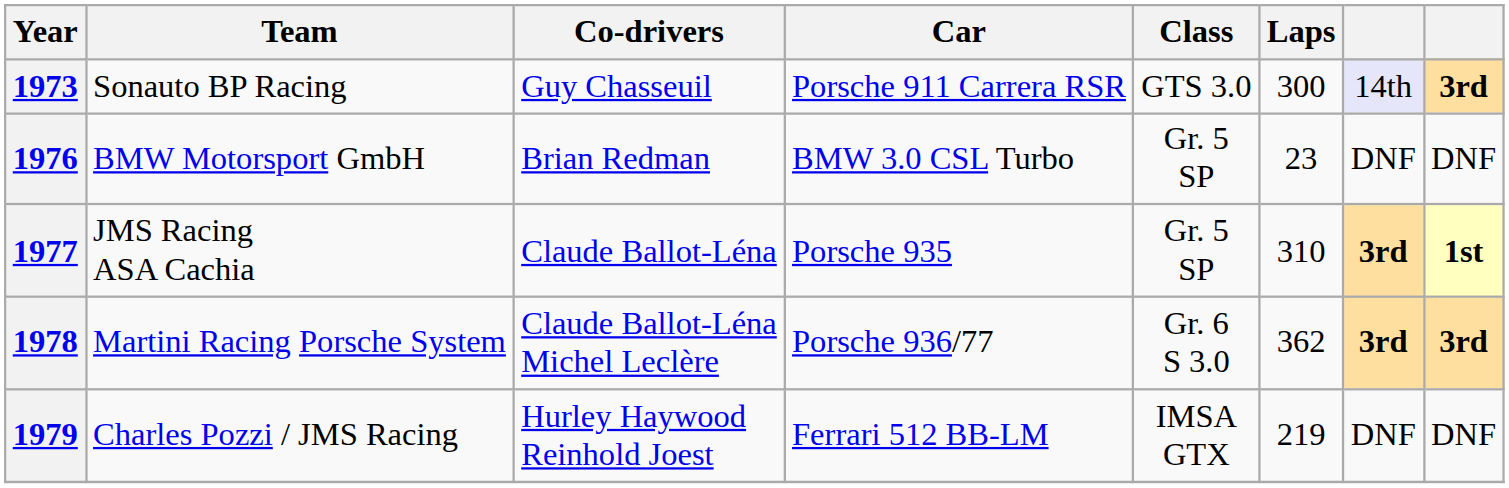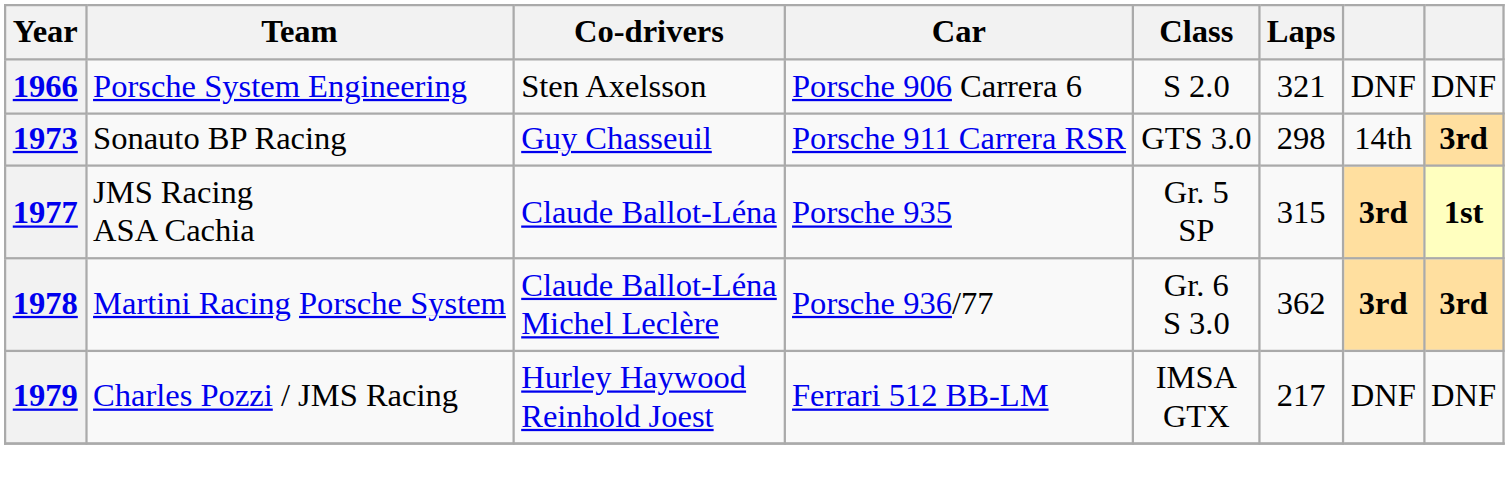 <table class="wikitable" style="text-align:center; font-size:90%">
 <tr>
 <th>Year</th>
 <th>Team</th>
 <th>Co-drivers</th>
 <th>Car</th>
 <th>Class</th>
 <th>Laps</th>
 <th></th>
 <th></th>
 </tr>
 <tr>
+<th><a href='#'>1966</a></th>
+<td align="left"> <a href='#'>Porsche System Engineering</a></td>
+<td align="left"> Sten Axelsson</td>
+<td align="left"><a href='#'>Porsche 906</a> Carrera 6</td>
+<td>S 2.0</td>
+<td>321</td>
+<td>DNF</td>
+<td>DNF</td>
+</tr>
+<tr>
 <th><a href='#'>1973</a></th>
 <td align="left"> Sonauto BP Racing</td>
 <td align="left"> <a href='#'>Guy Chasseuil</a></td>
 <td align="left"><a href='#'>Porsche 911 Carrera RSR</a></td>
 <td>GTS 3.0</td>
-<td>300</td>
-<td style="background: lavender;">14th</td>
+<td>298</td>
+<td>14th</td>
 <td style="background:#FFDF9F;"><strong>3rd</strong></td>
-</tr>
-<tr>
-<th><a href='#'>1976</a></th>
-<td align="left"> <a href='#'>BMW Motorsport</a> GmbH</td>
-<td align="left"> <a href='#'>Brian Redman</a></td>
-<td align="left"><a href='#'>BMW 3.0 CSL</a> Turbo</td>
-<td>Gr. 5<br>SP</td>
-<td>23</td>
-<td>DNF</td>
-<td>DNF</td>
 </tr>
 <tr>
 <th><a href='#'>1977</a></th>
 <td align="left"> JMS Racing<br> ASA Cachia</td>
 <td align="left"> <a href='#'>Claude Ballot-Léna</a></td>
 <td align="left"><a href='#'>Porsche 935</a></td>
 <td>Gr. 5<br>SP</td>
-<td>310</td>
+<td>315</td>
 <td style="background:#FFDF9F;"><strong>3rd</strong></td>
 <td style="background:#FFFFBF;"><strong>1st</strong></td>
 </tr>
 <tr>
 <th><a href='#'>1978</a></th>
 <td align="left"> <a href='#'>Martini Racing</a> <a href='#'>Porsche System</a></td>
 <td align="left"> <a href='#'>Claude Ballot-Léna</a><br> <a href='#'>Michel Leclère</a></td>
 <td align="left"><a href='#'>Porsche 936</a>/77</td>
 <td>Gr. 6<br>S 3.0</td>
 <td>362</td>
 <td style="background:#FFDF9F;"><strong>3rd</strong></td>
 <td style="background:#FFDF9F;"><strong>3rd</strong></td>
 </tr>
 <tr>
 <th><a href='#'>1979</a></th>
 <td align="left"> <a href='#'>Charles Pozzi</a> / JMS Racing</td>
 <td align="left"> <a href='#'>Hurley Haywood</a><br> <a href='#'>Reinhold Joest</a></td>
 <td align="left"><a href='#'>Ferrari 512 BB-LM</a></td>
 <td>IMSA<br>GTX</td>
-<td>219</td>
+<td>217</td>
 <td>DNF</td>
 <td>DNF</td>
 </tr>
 <tr>
 </tr>
 </table>
